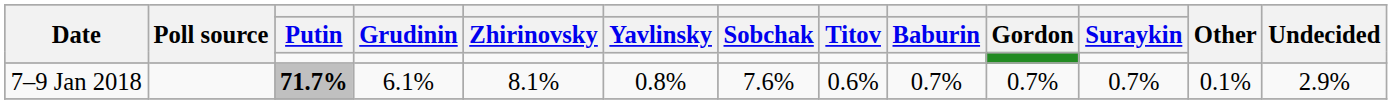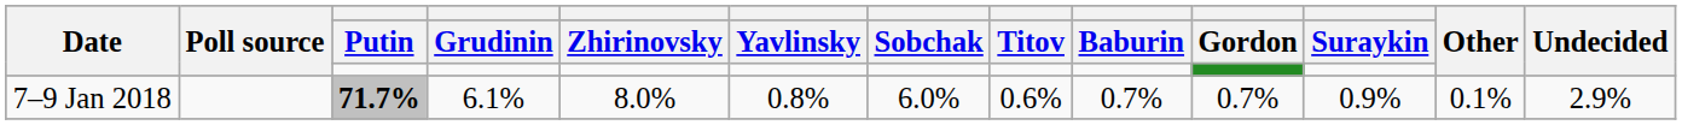 <table class="wikitable" style="text-align:center; font-size:90%; line-height:14px">
 <tr>
 <th rowspan=3>Date</th>
 <th rowspan=3>Poll source</th>
 <th></th>
 <th></th>
 <th></th>
 <th></th>
 <th></th>
 <th></th>
 <th></th>
 <th></th>
 <th></th>
 <th rowspan=3>Other</th>
 <th rowspan=3>Undecided</th>
 </tr>
 <tr>
 <th><a href='#'>Putin</a></th>
 <th><a href='#'>Grudinin</a></th>
 <th><a href='#'>Zhirinovsky</a></th>
 <th><a href='#'>Yavlinsky</a></th>
 <th><a href='#'>Sobchak</a></th>
 <th><a href='#'>Titov</a></th>
 <th><a href='#'>Baburin</a></th>
 <th>Gordon</th>
 <th><a href='#'>Suraykin</a></th>
 </tr>
 <tr>
 <td bgcolor=></td>
 <td bgcolor=></td>
 <td bgcolor=></td>
 <td bgcolor=></td>
 <td bgcolor=></td>
 <td bgcolor=></td>
 <td bgcolor=></td>
 <td bgcolor=#228B22></td>
 <td bgcolor=></td>
 </tr>
 <tr>
 <td>7–9 Jan 2018</td>
 <td></td>
 <td style="background:#C0C0C0"><strong>71.7%</strong></td>
 <td>6.1%</td>
-<td>8.1%</td>
+<td>8.0%</td>
 <td>0.8%</td>
-<td>7.6%</td>
+<td>6.0%</td>
 <td>0.6%</td>
 <td>0.7%</td>
 <td>0.7%</td>
-<td>0.7%</td>
+<td>0.9%</td>
 <td>0.1%</td>
 <td>2.9%</td>
 </tr>
 </table>
